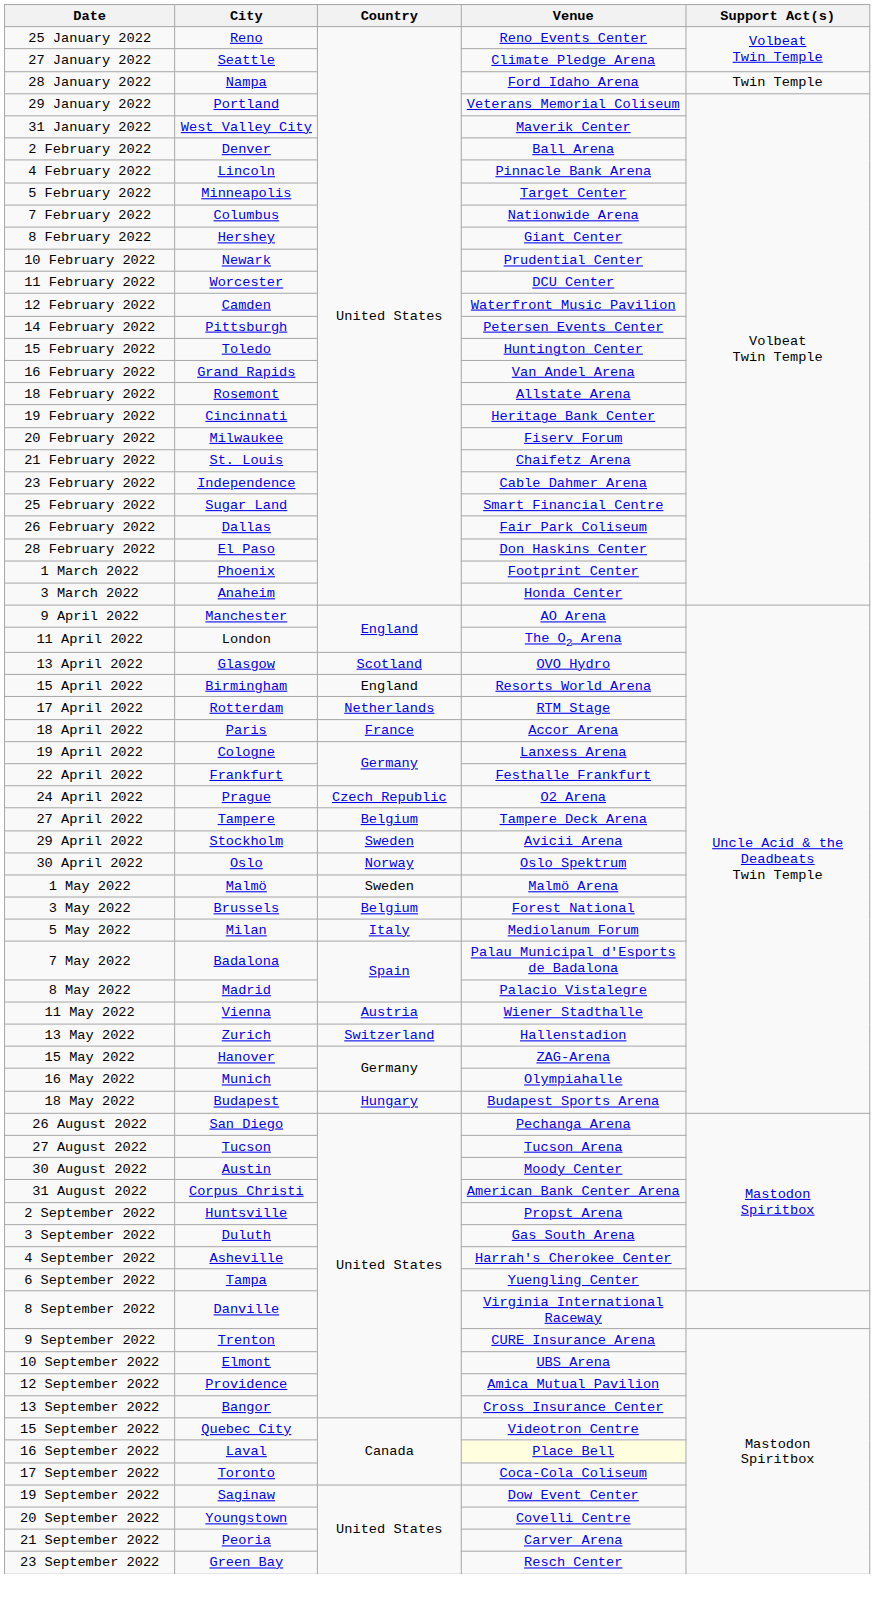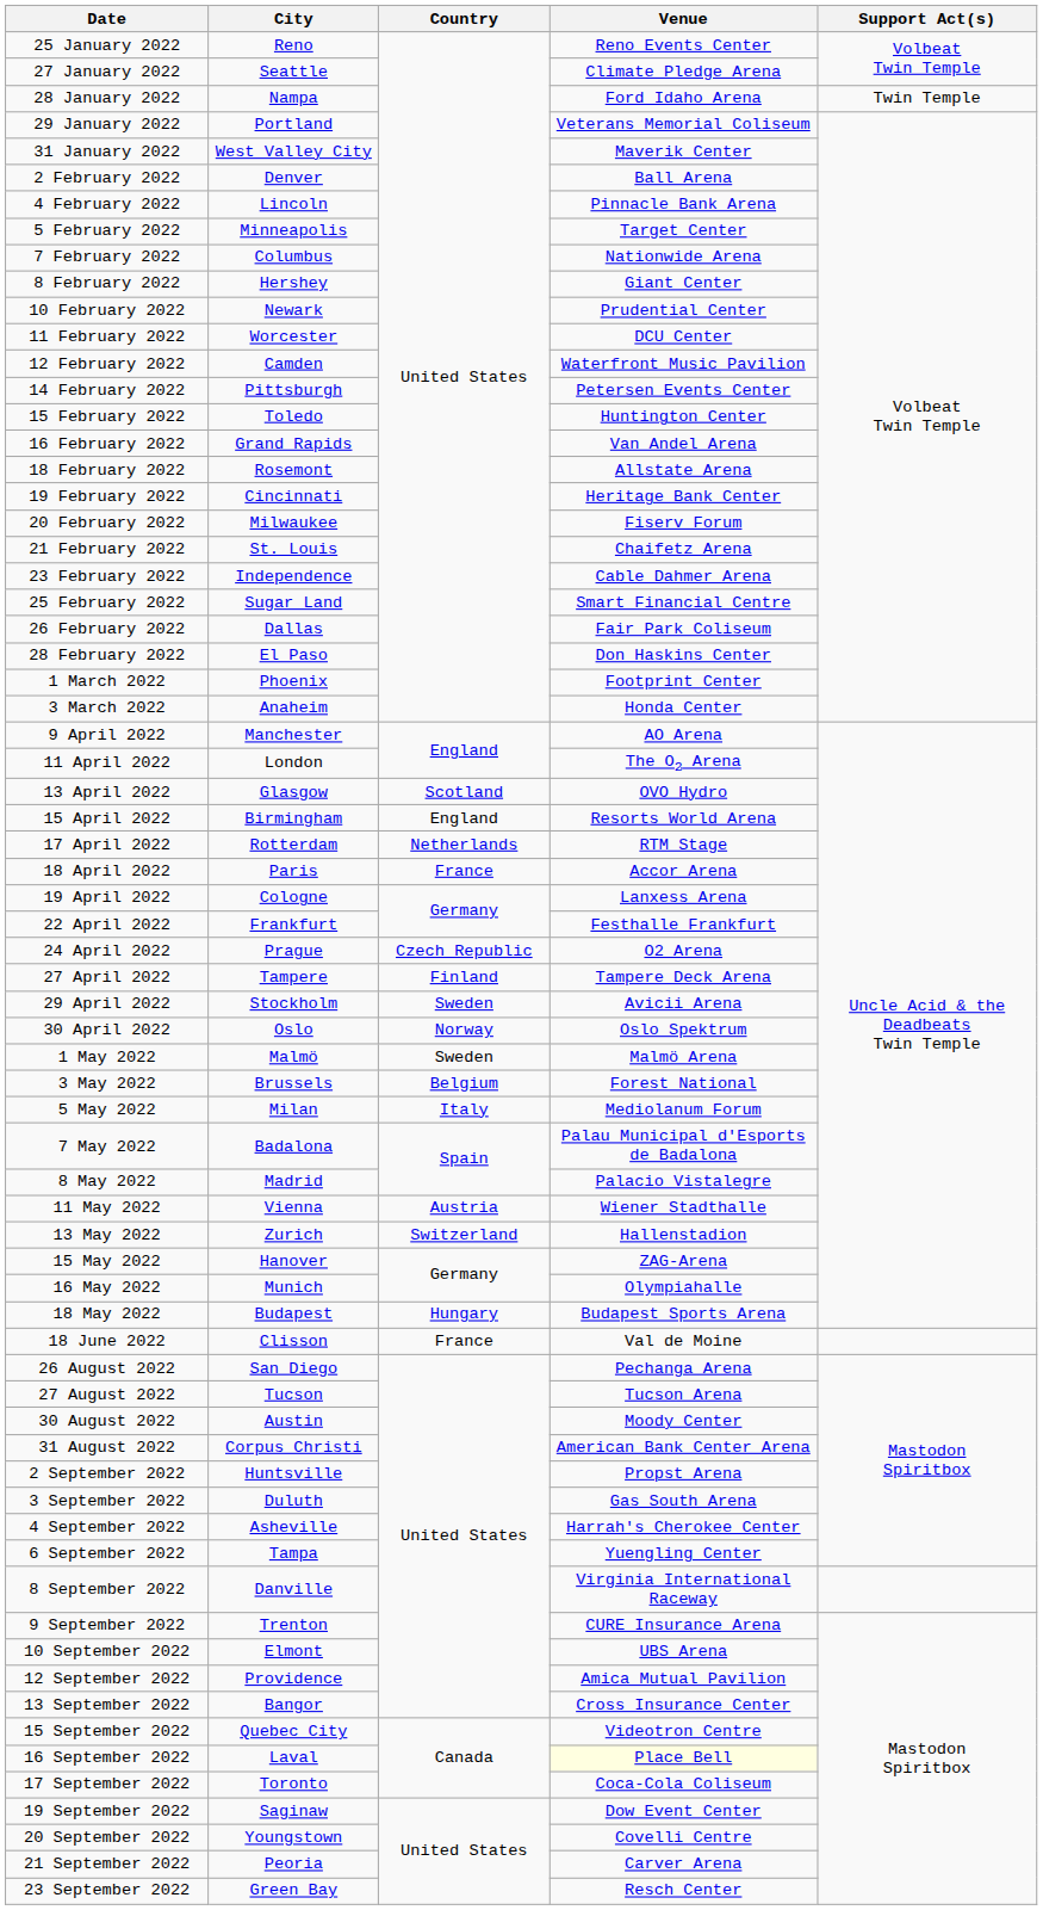 <table class="wikitable plainrowheaders" style="text-align:center;">
 <tr>
 <th scope="col" style="width:12em;">Date</th>
 <th scope="col" style="width:10em;">City</th>
 <th scope="col" style="width:10em;">Country</th>
 <th scope="col" style="width:16em;">Venue</th>
 <th scope="col" style="width:13em;">Support Act(s)</th>
 </tr>
 <tr>
 <td>25 January 2022</td>
 <td><a href='#'>Reno</a></td>
 <td rowspan="26">United States</td>
 <td><a href='#'>Reno Events Center</a></td>
 <td rowspan="2"><a href='#'>Volbeat</a><br><a href='#'>Twin Temple</a></td>
 </tr>
 <tr>
 <td>27 January 2022</td>
 <td><a href='#'>Seattle</a></td>
 <td><a href='#'>Climate Pledge Arena</a></td>
 </tr>
 <tr>
 <td>28 January 2022</td>
 <td><a href='#'>Nampa</a></td>
 <td><a href='#'>Ford Idaho Arena</a></td>
 <td>Twin Temple</td>
 </tr>
 <tr>
 <td>29 January 2022</td>
 <td><a href='#'>Portland</a></td>
 <td><a href='#'>Veterans Memorial Coliseum</a></td>
 <td rowspan="23">Volbeat<br>Twin Temple</td>
 </tr>
 <tr>
 <td>31 January 2022</td>
 <td><a href='#'>West Valley City</a></td>
 <td><a href='#'>Maverik Center</a></td>
 </tr>
 <tr>
 <td>2 February 2022</td>
 <td><a href='#'>Denver</a></td>
 <td><a href='#'>Ball Arena</a></td>
 </tr>
 <tr>
 <td>4 February 2022</td>
 <td><a href='#'>Lincoln</a></td>
 <td><a href='#'>Pinnacle Bank Arena</a></td>
 </tr>
 <tr>
 <td>5 February 2022</td>
 <td><a href='#'>Minneapolis</a></td>
 <td><a href='#'>Target Center</a></td>
 </tr>
 <tr>
 <td>7 February 2022</td>
 <td><a href='#'>Columbus</a></td>
 <td><a href='#'>Nationwide Arena</a></td>
 </tr>
 <tr>
 <td>8 February 2022</td>
 <td><a href='#'>Hershey</a></td>
 <td><a href='#'>Giant Center</a></td>
 </tr>
 <tr>
 <td>10 February 2022</td>
 <td><a href='#'>Newark</a></td>
 <td><a href='#'>Prudential Center</a></td>
 </tr>
 <tr>
 <td>11 February 2022</td>
 <td><a href='#'>Worcester</a></td>
 <td><a href='#'>DCU Center</a></td>
 </tr>
 <tr>
 <td>12 February 2022</td>
 <td><a href='#'>Camden</a></td>
 <td><a href='#'>Waterfront Music Pavilion</a></td>
 </tr>
 <tr>
 <td>14 February 2022</td>
 <td><a href='#'>Pittsburgh</a></td>
 <td><a href='#'>Petersen Events Center</a></td>
 </tr>
 <tr>
 <td>15 February 2022</td>
 <td><a href='#'>Toledo</a></td>
 <td><a href='#'>Huntington Center</a></td>
 </tr>
 <tr>
 <td>16 February 2022</td>
 <td><a href='#'>Grand Rapids</a></td>
 <td><a href='#'>Van Andel Arena</a></td>
 </tr>
 <tr>
 <td>18 February 2022</td>
 <td><a href='#'>Rosemont</a></td>
 <td><a href='#'>Allstate Arena</a></td>
 </tr>
 <tr>
 <td>19 February 2022</td>
 <td><a href='#'>Cincinnati</a></td>
 <td><a href='#'>Heritage Bank Center</a></td>
 </tr>
 <tr>
 <td>20 February 2022</td>
 <td><a href='#'>Milwaukee</a></td>
 <td><a href='#'>Fiserv Forum</a></td>
 </tr>
 <tr>
 <td>21 February 2022</td>
 <td><a href='#'>St. Louis</a></td>
 <td><a href='#'>Chaifetz Arena</a></td>
 </tr>
 <tr>
 <td>23 February 2022</td>
 <td><a href='#'>Independence</a></td>
 <td><a href='#'>Cable Dahmer Arena</a></td>
 </tr>
 <tr>
 <td>25 February 2022</td>
 <td><a href='#'>Sugar Land</a></td>
 <td><a href='#'>Smart Financial Centre</a></td>
 </tr>
 <tr>
 <td>26 February 2022</td>
 <td><a href='#'>Dallas</a></td>
 <td><a href='#'>Fair Park Coliseum</a></td>
 </tr>
 <tr>
 <td>28 February 2022</td>
 <td><a href='#'>El Paso</a></td>
 <td><a href='#'>Don Haskins Center</a></td>
 </tr>
 <tr>
 <td>1 March 2022</td>
 <td><a href='#'>Phoenix</a></td>
 <td><a href='#'>Footprint Center</a></td>
 </tr>
 <tr>
 <td>3 March 2022</td>
 <td><a href='#'>Anaheim</a></td>
 <td><a href='#'>Honda Center</a></td>
 </tr>
 <tr>
 <td>9 April 2022</td>
 <td><a href='#'>Manchester</a></td>
 <td rowspan="2"><a href='#'>England</a></td>
 <td><a href='#'>AO Arena</a></td>
 <td rowspan="22"><a href='#'>Uncle Acid & the Deadbeats</a><br>Twin Temple</td>
 </tr>
 <tr>
 <td>11 April 2022</td>
 <td>London</td>
 <td><a href='#'>The O<sub>2</sub> Arena</a></td>
 </tr>
 <tr>
 <td>13 April 2022</td>
 <td><a href='#'>Glasgow</a></td>
 <td><a href='#'>Scotland</a></td>
 <td><a href='#'>OVO Hydro</a></td>
 </tr>
 <tr>
 <td>15 April 2022</td>
 <td><a href='#'>Birmingham</a></td>
 <td>England</td>
 <td><a href='#'>Resorts World Arena</a></td>
 </tr>
 <tr>
 <td>17 April 2022</td>
 <td><a href='#'>Rotterdam</a></td>
 <td><a href='#'>Netherlands</a></td>
 <td><a href='#'>RTM Stage</a></td>
 </tr>
 <tr>
 <td>18 April 2022</td>
 <td><a href='#'>Paris</a></td>
 <td><a href='#'>France</a></td>
 <td><a href='#'>Accor Arena</a></td>
 </tr>
 <tr>
 <td>19 April 2022</td>
 <td><a href='#'>Cologne</a></td>
 <td rowspan="2"><a href='#'>Germany</a></td>
 <td><a href='#'>Lanxess Arena</a></td>
 </tr>
 <tr>
 <td>22 April 2022</td>
 <td><a href='#'>Frankfurt</a></td>
 <td><a href='#'>Festhalle Frankfurt</a></td>
 </tr>
 <tr>
 <td>24 April 2022</td>
 <td><a href='#'>Prague</a></td>
 <td><a href='#'>Czech Republic</a></td>
 <td><a href='#'>O2 Arena</a></td>
 </tr>
 <tr>
 <td>27 April 2022</td>
 <td><a href='#'>Tampere</a></td>
-<td><a href='#'>Belgium</a></td>
+<td><a href='#'>Finland</a></td>
 <td><a href='#'>Tampere Deck Arena</a></td>
 </tr>
 <tr>
 <td>29 April 2022</td>
 <td><a href='#'>Stockholm</a></td>
 <td><a href='#'>Sweden</a></td>
 <td><a href='#'>Avicii Arena</a></td>
 </tr>
 <tr>
 <td>30 April 2022</td>
 <td><a href='#'>Oslo</a></td>
 <td><a href='#'>Norway</a></td>
 <td><a href='#'>Oslo Spektrum</a></td>
 </tr>
 <tr>
 <td>1 May 2022</td>
 <td><a href='#'>Malmö</a></td>
 <td>Sweden</td>
 <td><a href='#'>Malmö Arena</a></td>
 </tr>
 <tr>
 <td>3 May 2022</td>
 <td><a href='#'>Brussels</a></td>
 <td><a href='#'>Belgium</a></td>
 <td><a href='#'>Forest National</a></td>
 </tr>
 <tr>
 <td>5 May 2022</td>
 <td><a href='#'>Milan</a></td>
 <td><a href='#'>Italy</a></td>
 <td><a href='#'>Mediolanum Forum</a></td>
 </tr>
 <tr>
 <td>7 May 2022</td>
 <td><a href='#'>Badalona</a></td>
 <td rowspan="2"><a href='#'>Spain</a></td>
 <td><a href='#'>Palau Municipal d'Esports de Badalona</a></td>
 </tr>
 <tr>
 <td>8 May 2022</td>
 <td><a href='#'>Madrid</a></td>
 <td><a href='#'>Palacio Vistalegre</a></td>
 </tr>
 <tr>
 <td>11 May 2022</td>
 <td><a href='#'>Vienna</a></td>
 <td><a href='#'>Austria</a></td>
 <td><a href='#'>Wiener Stadthalle</a></td>
 </tr>
 <tr>
 <td>13 May 2022</td>
 <td><a href='#'>Zurich</a></td>
 <td><a href='#'>Switzerland</a></td>
 <td><a href='#'>Hallenstadion</a></td>
 </tr>
 <tr>
 <td>15 May 2022</td>
 <td><a href='#'>Hanover</a></td>
 <td rowspan="2">Germany</td>
 <td><a href='#'>ZAG-Arena</a></td>
 </tr>
 <tr>
 <td>16 May 2022</td>
 <td><a href='#'>Munich</a></td>
 <td><a href='#'>Olympiahalle</a></td>
 </tr>
 <tr>
 <td>18 May 2022</td>
 <td><a href='#'>Budapest</a></td>
 <td><a href='#'>Hungary</a></td>
 <td><a href='#'>Budapest Sports Arena</a></td>
+</tr>
+<tr>
+<td>18 June 2022</td>
+<td><a href='#'>Clisson</a></td>
+<td>France</td>
+<td>Val de Moine</td>
+<td></td>
 </tr>
 <tr>
 <td>26 August 2022</td>
 <td><a href='#'>San Diego</a></td>
 <td rowspan="13">United States</td>
 <td><a href='#'>Pechanga Arena</a></td>
 <td rowspan="8"><a href='#'>Mastodon</a><br><a href='#'>Spiritbox</a></td>
 </tr>
 <tr>
 <td>27 August 2022</td>
 <td><a href='#'>Tucson</a></td>
 <td><a href='#'>Tucson Arena</a></td>
 </tr>
 <tr>
 <td>30 August 2022</td>
 <td><a href='#'>Austin</a></td>
 <td><a href='#'>Moody Center</a></td>
 </tr>
 <tr>
 <td>31 August 2022</td>
 <td><a href='#'>Corpus Christi</a></td>
 <td><a href='#'>American Bank Center Arena</a></td>
 </tr>
 <tr>
 <td>2 September 2022</td>
 <td><a href='#'>Huntsville</a></td>
 <td><a href='#'>Propst Arena</a></td>
 </tr>
 <tr>
 <td>3 September 2022</td>
 <td><a href='#'>Duluth</a></td>
 <td><a href='#'>Gas South Arena</a></td>
 </tr>
 <tr>
 <td>4 September 2022</td>
 <td><a href='#'>Asheville</a></td>
 <td><a href='#'>Harrah's Cherokee Center</a></td>
 </tr>
 <tr>
 <td>6 September 2022</td>
 <td><a href='#'>Tampa</a></td>
 <td><a href='#'>Yuengling Center</a></td>
 </tr>
 <tr>
 <td>8 September 2022</td>
 <td><a href='#'>Danville</a></td>
 <td><a href='#'>Virginia International Raceway</a></td>
 <td></td>
 </tr>
 <tr>
 <td>9 September 2022</td>
 <td><a href='#'>Trenton</a></td>
 <td><a href='#'>CURE Insurance Arena</a></td>
 <td rowspan="11">Mastodon<br>Spiritbox</td>
 </tr>
 <tr>
 <td>10 September 2022</td>
 <td><a href='#'>Elmont</a></td>
 <td><a href='#'>UBS Arena</a></td>
 </tr>
 <tr>
 <td>12 September 2022</td>
 <td><a href='#'>Providence</a></td>
 <td><a href='#'>Amica Mutual Pavilion</a></td>
 </tr>
 <tr>
 <td>13 September 2022</td>
 <td><a href='#'>Bangor</a></td>
 <td><a href='#'>Cross Insurance Center</a></td>
 </tr>
 <tr>
 <td>15 September 2022</td>
 <td><a href='#'>Quebec City</a></td>
 <td rowspan="3">Canada</td>
 <td><a href='#'>Videotron Centre</a></td>
 </tr>
 <tr>
 <td>16 September 2022</td>
 <td><a href='#'>Laval</a></td>
 <td style="background: lightyellow;"><a href='#'>Place Bell</a></td>
 </tr>
 <tr>
 <td>17 September 2022</td>
 <td><a href='#'>Toronto</a></td>
 <td><a href='#'>Coca-Cola Coliseum</a></td>
 </tr>
 <tr>
 <td>19 September 2022</td>
 <td><a href='#'>Saginaw</a></td>
 <td rowspan="4">United States</td>
 <td><a href='#'>Dow Event Center</a></td>
 </tr>
 <tr>
 <td>20 September 2022</td>
 <td><a href='#'>Youngstown</a></td>
 <td><a href='#'>Covelli Centre</a></td>
 </tr>
 <tr>
 <td>21 September 2022</td>
 <td><a href='#'>Peoria</a></td>
 <td><a href='#'>Carver Arena</a></td>
 </tr>
 <tr>
 <td>23 September 2022</td>
 <td><a href='#'>Green Bay</a></td>
 <td><a href='#'>Resch Center</a></td>
 </tr>
 </table>
